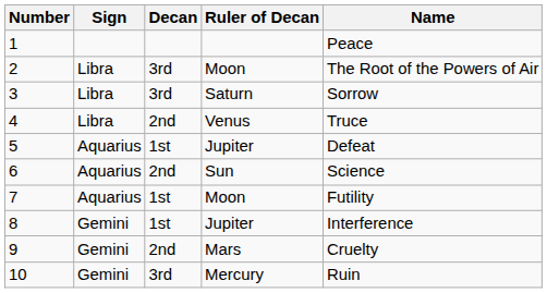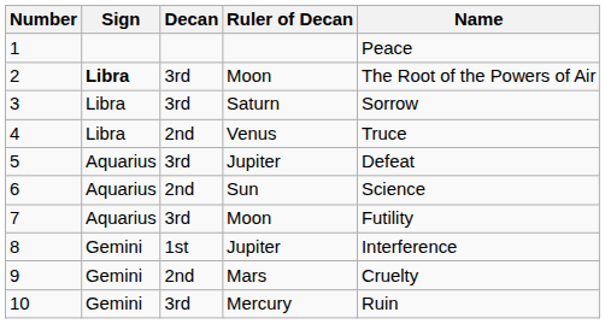 <table class= "wikitable">
 <tr>
 <th>Number</th>
 <th>Sign</th>
 <th>Decan</th>
 <th>Ruler of Decan</th>
 <th>Name</th>
 </tr>
 <tr>
 <td>1</td>
 <td></td>
 <td></td>
 <td></td>
 <td>Peace</td>
 </tr>
 <tr>
 <td>2</td>
-<td>Libra</td>
+<td><strong>Libra</strong></td>
 <td>3rd</td>
 <td>Moon</td>
 <td>The Root of the Powers of Air</td>
 </tr>
 <tr>
 <td>3</td>
 <td>Libra</td>
 <td>3rd</td>
 <td>Saturn</td>
 <td>Sorrow</td>
 </tr>
 <tr>
 <td>4</td>
 <td>Libra</td>
 <td>2nd</td>
 <td>Venus</td>
 <td>Truce</td>
 </tr>
 <tr>
 <td>5</td>
 <td>Aquarius</td>
-<td>1st</td>
+<td>3rd</td>
 <td>Jupiter</td>
 <td>Defeat</td>
 </tr>
 <tr>
 <td>6</td>
 <td>Aquarius</td>
 <td>2nd</td>
 <td>Sun</td>
 <td>Science</td>
 </tr>
 <tr>
 <td>7</td>
 <td>Aquarius</td>
-<td>1st</td>
+<td>3rd</td>
 <td>Moon</td>
 <td>Futility</td>
 </tr>
 <tr>
 <td>8</td>
 <td>Gemini</td>
 <td>1st</td>
 <td>Jupiter</td>
 <td>Interference</td>
 </tr>
 <tr>
 <td>9</td>
 <td>Gemini</td>
 <td>2nd</td>
 <td>Mars</td>
 <td>Cruelty</td>
 </tr>
 <tr>
 <td>10</td>
 <td>Gemini</td>
 <td>3rd</td>
 <td>Mercury</td>
 <td>Ruin</td>
 </tr>
 </table>
